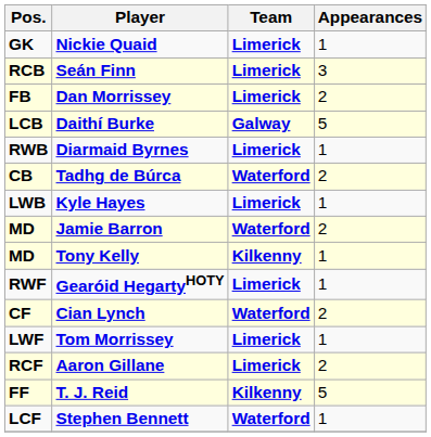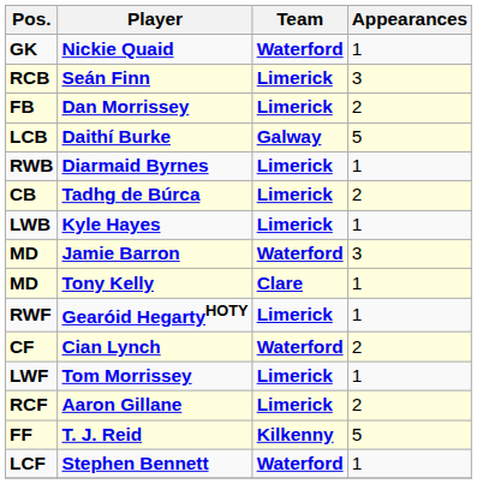 <table class="wikitable">
 <tr>
 <th>Pos.</th>
 <th>Player</th>
 <th>Team</th>
 <th>Appearances</th>
 </tr>
 <tr>
 <td><strong>GK</strong></td>
 <td> <strong><a href='#'>Nickie Quaid</a></strong></td>
-<td><strong><a href='#'>Limerick</a></strong></td>
+<td><strong><a href='#'>Waterford</a></strong></td>
 <td>1</td>
 </tr>
 <tr bgcolor=#FFFFDD>
 <td><strong>RCB</strong></td>
 <td> <strong><a href='#'>Seán Finn</a></strong></td>
 <td><strong><a href='#'>Limerick</a></strong></td>
 <td>3</td>
 </tr>
 <tr bgcolor=#FFFFDD>
 <td><strong>FB</strong></td>
 <td> <strong><a href='#'>Dan Morrissey</a></strong></td>
 <td><strong><a href='#'>Limerick</a></strong></td>
 <td>2</td>
 </tr>
 <tr bgcolor=#FFFFDD>
 <td><strong>LCB</strong></td>
 <td> <strong><a href='#'>Daithí Burke</a></strong></td>
 <td><strong><a href='#'>Galway</a></strong></td>
 <td>5</td>
 </tr>
 <tr>
 <td><strong>RWB</strong></td>
 <td> <strong><a href='#'>Diarmaid Byrnes</a></strong></td>
 <td><strong><a href='#'>Limerick</a></strong></td>
 <td>1</td>
 </tr>
 <tr bgcolor=#FFFFDD>
 <td><strong>CB</strong></td>
 <td> <strong><a href='#'>Tadhg de Búrca</a></strong></td>
-<td><strong><a href='#'>Waterford</a></strong></td>
+<td><strong><a href='#'>Limerick</a></strong></td>
 <td>2</td>
 </tr>
 <tr>
 <td><strong>LWB</strong></td>
 <td> <strong><a href='#'>Kyle Hayes</a></strong></td>
 <td><strong><a href='#'>Limerick</a></strong></td>
 <td>1</td>
 </tr>
 <tr bgcolor=#FFFFDD>
 <td><strong>MD</strong></td>
 <td> <strong><a href='#'>Jamie Barron</a></strong></td>
 <td><strong><a href='#'>Waterford</a></strong></td>
-<td>2</td>
+<td>3</td>
 </tr>
 <tr bgcolor=#FFFFDD>
 <td><strong>MD</strong></td>
 <td> <strong><a href='#'>Tony Kelly</a></strong></td>
-<td><strong><a href='#'>Kilkenny</a></strong></td>
+<td><strong><a href='#'>Clare</a></strong></td>
 <td>1</td>
 </tr>
 <tr>
 <td><strong>RWF</strong></td>
 <td> <strong><a href='#'>Gearóid Hegarty</a><sup>HOTY</sup></strong></td>
 <td><strong><a href='#'>Limerick</a></strong></td>
 <td>1</td>
 </tr>
 <tr bgcolor=#FFFFDD>
 <td><strong>CF</strong></td>
 <td> <strong><a href='#'>Cian Lynch</a></strong></td>
 <td><strong><a href='#'>Waterford</a></strong></td>
 <td>2</td>
 </tr>
 <tr>
 <td><strong>LWF</strong></td>
 <td> <strong><a href='#'>Tom Morrissey</a></strong></td>
 <td><strong><a href='#'>Limerick</a></strong></td>
 <td>1</td>
 </tr>
 <tr bgcolor=#FFFFDD>
 <td><strong>RCF</strong></td>
 <td> <strong><a href='#'>Aaron Gillane</a></strong></td>
 <td><strong><a href='#'>Limerick</a></strong></td>
 <td>2</td>
 </tr>
 <tr bgcolor=#FFFFDD>
 <td><strong>FF</strong></td>
 <td> <strong><a href='#'>T. J. Reid</a></strong></td>
 <td><strong><a href='#'>Kilkenny</a></strong></td>
 <td>5</td>
 </tr>
 <tr>
 <td><strong>LCF</strong></td>
 <td> <strong><a href='#'>Stephen Bennett</a></strong></td>
 <td><strong><a href='#'>Waterford</a></strong></td>
 <td>1</td>
 </tr>
 <tr>
 </tr>
 </table>
